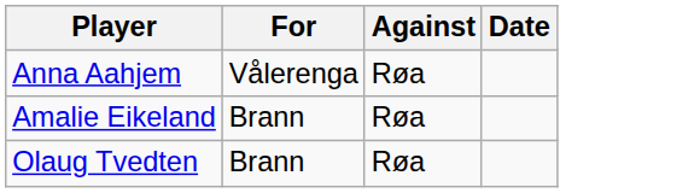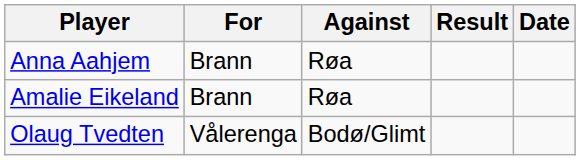 <table class="wikitable">
 <tr>
 <th>Player</th>
 <th>For</th>
 <th>Against</th>
+<th style="text-align:center">Result</th>
 <th>Date</th>
 </tr>
 <tr>
 <td> <a href='#'>Anna Aahjem</a></td>
-<td>Vålerenga</td>
+<td>Brann</td>
 <td>Røa</td>
+<td></td>
 <td></td>
 </tr>
 <tr>
 <td> <a href='#'>Amalie Eikeland</a></td>
 <td>Brann</td>
 <td>Røa</td>
 <td></td>
+<td></td>
 </tr>
 <tr>
 <td> <a href='#'>Olaug Tvedten</a></td>
-<td>Brann</td>
-<td>Røa</td>
+<td>Vålerenga</td>
+<td>Bodø/Glimt</td>
+<td></td>
 <td></td>
 </tr>
 </table>
